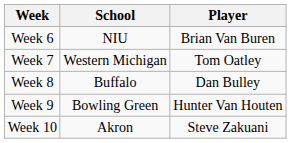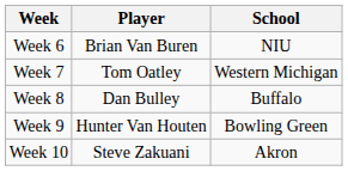 <table class="wikitable" style="text-align:center;">
 <tr>
 <th>Week</th>
+<th>Player</th>
 <th>School</th>
-<th>Player</th>
 </tr>
 <tr>
 <td>Week 6</td>
+<td>Brian Van Buren</td>
 <td>NIU</td>
-<td>Brian Van Buren</td>
 </tr>
 <tr>
 <td>Week 7</td>
+<td>Tom Oatley</td>
 <td>Western Michigan</td>
-<td>Tom Oatley</td>
 </tr>
 <tr>
 <td>Week 8</td>
+<td>Dan Bulley</td>
 <td>Buffalo</td>
-<td>Dan Bulley</td>
 </tr>
 <tr>
 <td>Week 9</td>
+<td>Hunter Van Houten</td>
 <td>Bowling Green</td>
-<td>Hunter Van Houten</td>
 </tr>
 <tr>
 <td>Week 10</td>
+<td>Steve Zakuani</td>
 <td>Akron</td>
-<td>Steve Zakuani</td>
 </tr>
 </table>
